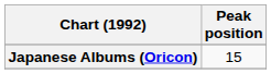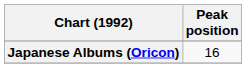 <table class="wikitable sortable plainrowheaders">
 <tr>
 <th scope="col">Chart (1992)</th>
 <th scope="col">Peak<br>position</th>
 </tr>
 <tr>
 </tr>
 <tr>
 </tr>
 <tr>
 </tr>
 <tr>
 <th scope="row">Japanese Albums (<a href='#'>Oricon</a>)</th>
-<td align="center">15</td>
+<td align="center">16</td>
 </tr>
 <tr>
 </tr>
 <tr>
 </tr>
 </table>
